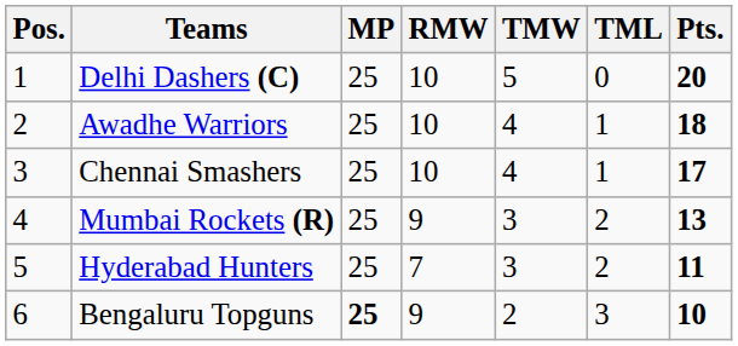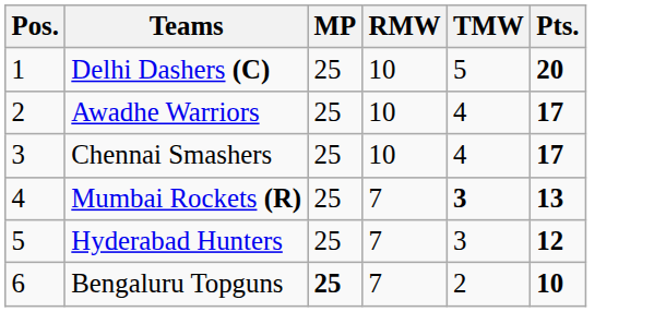 <table class="wikitable">
 <tr>
 <th><abbr>Pos.</abbr></th>
 <th>Teams</th>
 <th><abbr>MP</abbr></th>
 <th><abbr>RMW</abbr></th>
 <th><abbr>TMW</abbr></th>
-<th><abbr>TML</abbr></th>
 <th><abbr>Pts.</abbr></th>
 </tr>
 <tr>
 <td>1</td>
 <td><a href='#'>Delhi Dashers</a> <strong>(C)</strong></td>
 <td>25</td>
 <td>10</td>
 <td>5</td>
-<td>0</td>
 <td><strong>20</strong></td>
 </tr>
 <tr>
 <td>2</td>
 <td><a href='#'>Awadhe Warriors</a></td>
 <td>25</td>
 <td>10</td>
 <td>4</td>
-<td>1</td>
-<td><strong>18</strong></td>
+<td><strong>17</strong></td>
 </tr>
 <tr>
 <td>3</td>
 <td>Chennai Smashers</td>
 <td>25</td>
 <td>10</td>
 <td>4</td>
-<td>1</td>
 <td><strong>17</strong></td>
 </tr>
 <tr>
 <td>4</td>
 <td><a href='#'>Mumbai Rockets</a> <strong>(R)</strong></td>
 <td>25</td>
-<td>9</td>
-<td>3</td>
-<td>2</td>
+<td>7</td>
+<td><strong>3</strong></td>
 <td><strong>13</strong></td>
 </tr>
 <tr>
 <td>5</td>
 <td><a href='#'>Hyderabad Hunters</a></td>
 <td>25</td>
 <td>7</td>
 <td>3</td>
-<td>2</td>
-<td><strong>11</strong></td>
+<td><strong>12</strong></td>
 </tr>
 <tr>
 <td>6</td>
 <td>Bengaluru Topguns</td>
 <td><strong>25</strong></td>
-<td>9</td>
+<td>7</td>
 <td>2</td>
-<td>3</td>
 <td><strong>10</strong></td>
 </tr>
 </table>
